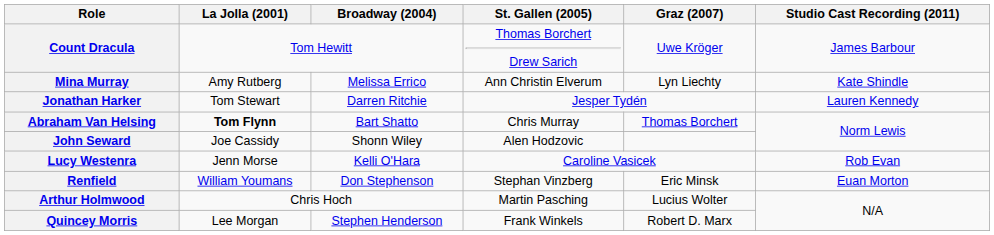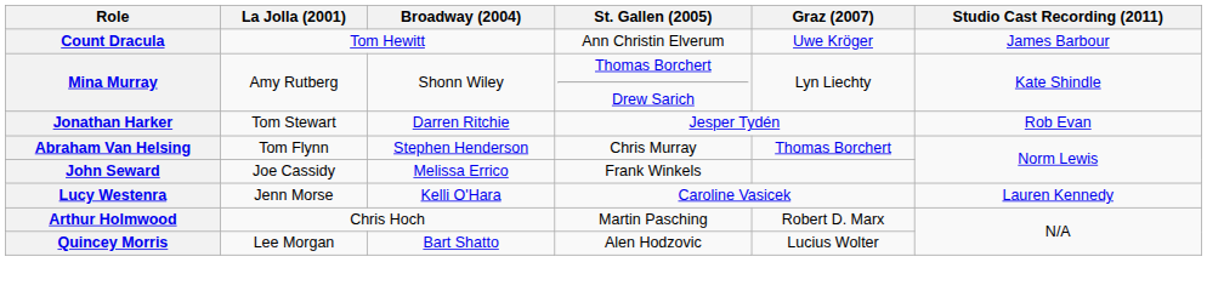 <table class="wikitable" style="width:100%;">
 <tr>
 <th>Role</th>
 <th>La Jolla (2001)</th>
 <th>Broadway (2004)</th>
 <th>St. Gallen (2005)</th>
 <th>Graz (2007)</th>
 <th>Studio Cast Recording (2011)</th>
 </tr>
 <tr>
 <th scope="row"><a href='#'>Count Dracula</a></th>
 <td style="text-align:center;" colspan="2"><a href='#'>Tom Hewitt</a></td>
-<td style="text-align:center;"><a href='#'>Thomas Borchert</a><hr><a href='#'>Drew Sarich</a></td>
+<td style="text-align:center;">Ann Christin Elverum</td>
 <td style="text-align:center;"><a href='#'>Uwe Kröger</a></td>
 <td style="text-align:center;"><a href='#'>James Barbour</a></td>
 </tr>
 <tr>
 <th scope="row"><a href='#'>Mina Murray</a></th>
 <td style="text-align:center;">Amy Rutberg</td>
-<td style="text-align:center;"><a href='#'>Melissa Errico</a></td>
-<td style="text-align:center;">Ann Christin Elverum</td>
+<td style="text-align:center;">Shonn Wiley</td>
+<td style="text-align:center;"><a href='#'>Thomas Borchert</a><hr><a href='#'>Drew Sarich</a></td>
 <td style="text-align:center;">Lyn Liechty</td>
 <td style="text-align:center;"><a href='#'>Kate Shindle</a></td>
 </tr>
 <tr>
 <th scope="row"><a href='#'>Jonathan Harker</a></th>
 <td style="text-align:center;">Tom Stewart</td>
 <td style="text-align:center;"><a href='#'>Darren Ritchie</a></td>
 <td style="text-align:center;" colspan="2"><a href='#'>Jesper Tydén</a></td>
-<td style="text-align:center;"><a href='#'>Lauren Kennedy</a></td>
+<td style="text-align:center;"><a href='#'>Rob Evan</a></td>
 </tr>
 <tr>
 <th scope="row"><a href='#'>Abraham Van Helsing</a></th>
-<td style="text-align:center;"><strong>Tom Flynn</strong></td>
-<td style="text-align:center;"><a href='#'>Bart Shatto</a></td>
+<td style="text-align:center;">Tom Flynn</td>
+<td style="text-align:center;"><a href='#'>Stephen Henderson</a></td>
 <td style="text-align:center;">Chris Murray</td>
 <td style="text-align:center;"><a href='#'>Thomas Borchert</a></td>
 <td rowspan=2 style="text-align:center;"><a href='#'>Norm Lewis</a></td>
 </tr>
 <tr>
 <th scope="row"><a href='#'>John Seward</a></th>
 <td style="text-align:center;">Joe Cassidy</td>
-<td style="text-align:center;">Shonn Wiley</td>
-<td style="text-align:center;">Alen Hodzovic</td>
+<td style="text-align:center;"><a href='#'>Melissa Errico</a></td>
+<td style="text-align:center;">Frank Winkels</td>
 <td style="text-align:center;"></td>
 </tr>
 <tr>
 <th scope="row"><a href='#'>Lucy Westenra</a></th>
 <td style="text-align:center;">Jenn Morse</td>
 <td style="text-align:center;"><a href='#'>Kelli O'Hara</a></td>
 <td style="text-align:center;" colspan="2"><a href='#'>Caroline Vasicek</a></td>
-<td style="text-align:center;"><a href='#'>Rob Evan</a></td>
-</tr>
-<tr>
-<th scope="row"><a href='#'>Renfield</a></th>
-<td style="text-align:center;"><a href='#'>William Youmans</a></td>
-<td style="text-align:center;"><a href='#'>Don Stephenson</a></td>
-<td style="text-align:center;">Stephan Vinzberg</td>
-<td style="text-align:center;">Eric Minsk</td>
-<td style="text-align:center;"><a href='#'>Euan Morton</a></td>
+<td style="text-align:center;"><a href='#'>Lauren Kennedy</a></td>
 </tr>
 <tr>
 <th scope="row"><a href='#'>Arthur Holmwood</a></th>
 <td style="text-align:center;" colspan="2">Chris Hoch</td>
 <td style="text-align:center;">Martin Pasching</td>
-<td style="text-align:center;">Lucius Wolter</td>
+<td style="text-align:center;">Robert D. Marx</td>
 <td rowspan=2 style="text-align:center;">N/A</td>
 </tr>
 <tr>
 <th scope="row"><a href='#'>Quincey Morris</a></th>
 <td style="text-align:center;">Lee Morgan</td>
-<td style="text-align:center;"><a href='#'>Stephen Henderson</a></td>
-<td style="text-align:center;">Frank Winkels</td>
-<td style="text-align:center;">Robert D. Marx</td>
+<td style="text-align:center;"><a href='#'>Bart Shatto</a></td>
+<td style="text-align:center;">Alen Hodzovic</td>
+<td style="text-align:center;">Lucius Wolter</td>
 </tr>
 </table>
